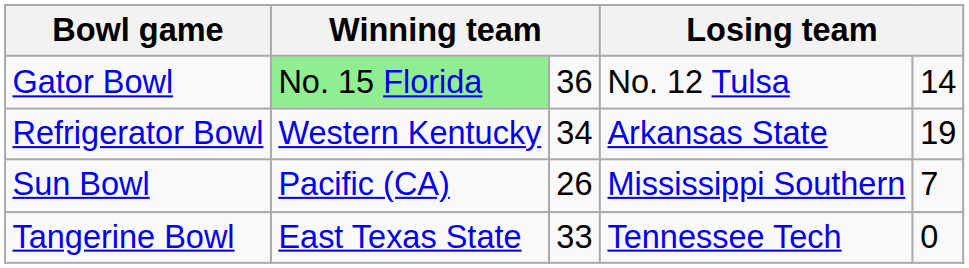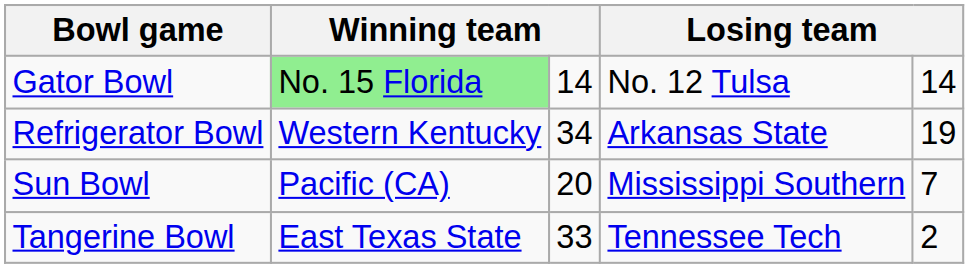 <table class="wikitable">
 <tr>
 <th>Bowl game</th>
 <th colspan="2">Winning team</th>
 <th colspan="2">Losing team</th>
 </tr>
 <tr>
 <td><a href='#'>Gator Bowl</a></td>
 <td style="background: lightgreen;">No. 15 <a href='#'>Florida</a></td>
-<td>36</td>
+<td>14</td>
 <td>No. 12 <a href='#'>Tulsa</a></td>
 <td>14</td>
 </tr>
 <tr>
 <td><a href='#'>Refrigerator Bowl</a></td>
 <td><a href='#'>Western Kentucky</a></td>
 <td>34</td>
 <td><a href='#'>Arkansas State</a></td>
 <td>19</td>
 </tr>
 <tr>
 <td><a href='#'>Sun Bowl</a></td>
 <td><a href='#'>Pacific (CA)</a></td>
-<td>26</td>
+<td>20</td>
 <td><a href='#'>Mississippi Southern</a></td>
 <td>7</td>
 </tr>
 <tr>
 <td><a href='#'>Tangerine Bowl</a></td>
 <td><a href='#'>East Texas State</a></td>
 <td>33</td>
 <td><a href='#'>Tennessee Tech</a></td>
-<td>0</td>
+<td>2</td>
 </tr>
 </table>
